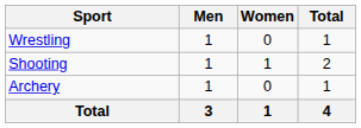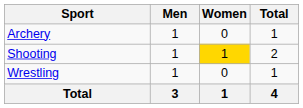 <table class="wikitable sortable" style="text-align:center;">
 <tr>
 <th width=180>Sport</th>
 <th width=55 data-sort-type=number>Men</th>
 <th width=55 data-sort-type=number>Women</th>
 <th width=55>Total</th>
 </tr>
 <tr>
-<td align=left><a href='#'>Wrestling</a></td>
+<td align=left><a href='#'>Archery</a></td>
 <td>1</td>
 <td>0</td>
 <td>1</td>
 </tr>
 <tr>
 <td align=left><a href='#'>Shooting</a></td>
 <td>1</td>
-<td>1</td>
+<td style="background: gold;">1</td>
 <td>2</td>
 </tr>
 <tr>
-<td align=left><a href='#'>Archery</a></td>
+<td align=left><a href='#'>Wrestling</a></td>
 <td>1</td>
 <td>0</td>
 <td>1</td>
 </tr>
 <tr>
 <th>Total</th>
 <th>3</th>
 <th>1</th>
 <th>4</th>
 </tr>
 </table>
